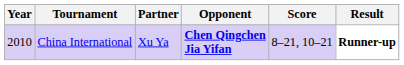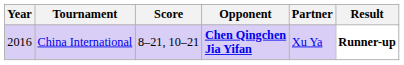 <table class="sortable wikitable" style="font-size: 90%;">
 <tr>
 <th>Year</th>
 <th>Tournament</th>
+<th>Score</th>
+<th>Opponent</th>
 <th>Partner</th>
-<th>Opponent</th>
-<th>Score</th>
 <th>Result</th>
 </tr>
 <tr style="background:#D8CEF6">
-<td align="center">2010</td>
+<td align="center">2016</td>
 <td align="left"><a href='#'>China International</a></td>
+<td align="left">8–21, 10–21</td>
+<td align="left"><strong> <a href='#'>Chen Qingchen</a> <br>  <a href='#'>Jia Yifan</a></strong></td>
 <td align="left"> <a href='#'>Xu Ya</a></td>
-<td align="left"><strong> <a href='#'>Chen Qingchen</a> <br>  <a href='#'>Jia Yifan</a></strong></td>
-<td align="left">8–21, 10–21</td>
 <td style="text-align:left; background:white"> <strong>Runner-up</strong></td>
 </tr>
 </table>
